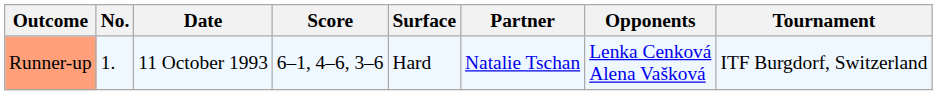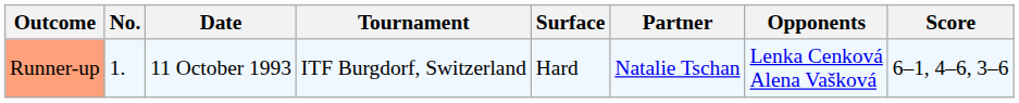 <table class="wikitable" style="font-size:97%">
 <tr>
 <th>Outcome</th>
 <th>No.</th>
 <th>Date</th>
-<th>Score</th>
+<th>Tournament</th>
 <th>Surface</th>
 <th>Partner</th>
 <th>Opponents</th>
-<th>Tournament</th>
+<th>Score</th>
 </tr>
 <tr style="background:#f0f8ff;">
 <td bgcolor="FFA07A">Runner-up</td>
 <td>1.</td>
 <td>11 October 1993</td>
-<td>6–1, 4–6, 3–6</td>
+<td>ITF Burgdorf, Switzerland</td>
 <td>Hard</td>
 <td> <a href='#'>Natalie Tschan</a></td>
 <td> <a href='#'>Lenka Cenková</a> <br>  <a href='#'>Alena Vašková</a></td>
-<td>ITF Burgdorf, Switzerland</td>
+<td>6–1, 4–6, 3–6</td>
 </tr>
 </table>
